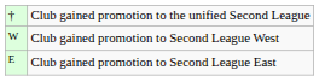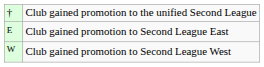 <table class="wikitable">
 <tr>
 <td style="width:20px; background:#dfd;">†</td>
 <td>Club gained promotion to the unified Second League</td>
 </tr>
 <tr>
+<td style="width:20px; background:#dfd;"><sup>E</sup></td>
+<td>Club gained promotion to Second League East</td>
+</tr>
+<tr>
 <td style="width:20px; background:#dfd;"><sup>W</sup></td>
 <td>Club gained promotion to Second League West</td>
 </tr>
-<tr>
-<td style="width:20px; background:#dfd;"><sup>E</sup></td>
-<td>Club gained promotion to Second League East</td>
-</tr>
 </table>
